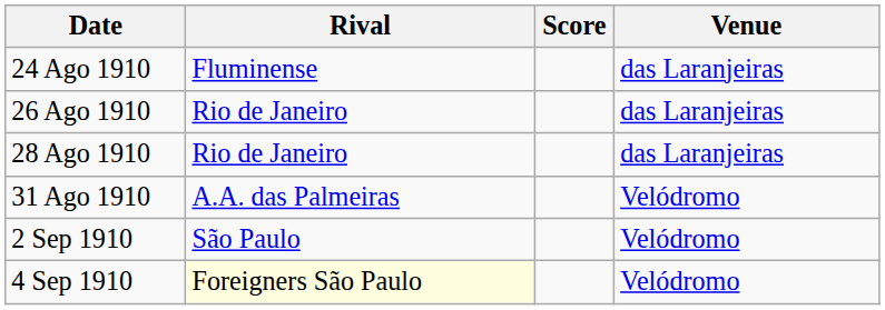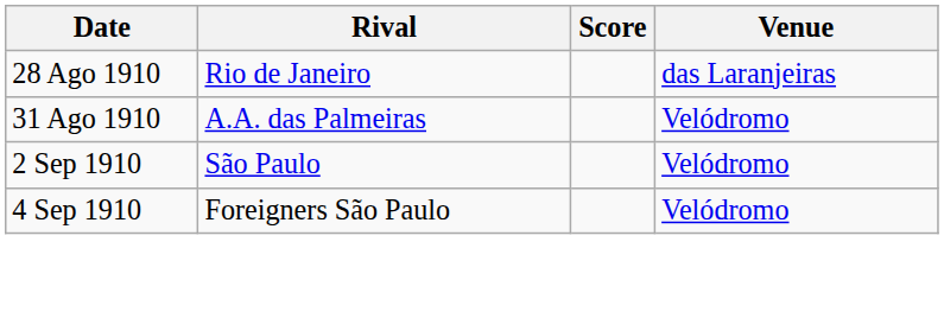 <table class="wikitable sortable">
 <tr>
 <th width=100px>Date</th>
 <th width=200px>Rival</th>
 <th width=40px>Score</th>
 <th width=150px>Venue</th>
-</tr>
-<tr>
-<td>24 Ago 1910</td>
-<td> <a href='#'>Fluminense</a></td>
-<td></td>
-<td><a href='#'>das Laranjeiras</a></td>
-</tr>
-<tr>
-<td>26 Ago 1910</td>
-<td> <a href='#'>Rio de Janeiro</a></td>
-<td></td>
-<td><a href='#'>das Laranjeiras</a></td>
 </tr>
 <tr>
 <td>28 Ago 1910</td>
 <td> <a href='#'>Rio de Janeiro</a></td>
 <td></td>
 <td><a href='#'>das Laranjeiras</a></td>
 </tr>
 <tr>
 <td>31 Ago 1910</td>
 <td> <a href='#'>A.A. das Palmeiras</a> </td>
 <td></td>
 <td><a href='#'>Velódromo</a></td>
 </tr>
 <tr>
 <td>2 Sep 1910</td>
 <td> <a href='#'>São Paulo</a></td>
 <td></td>
 <td><a href='#'>Velódromo</a></td>
 </tr>
 <tr>
 <td>4 Sep 1910</td>
-<td style="background: lightyellow;"> Foreigners São Paulo</td>
+<td> Foreigners São Paulo</td>
 <td></td>
 <td><a href='#'>Velódromo</a></td>
 </tr>
 </table>
